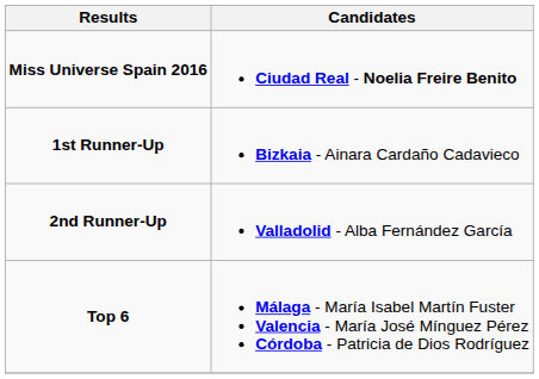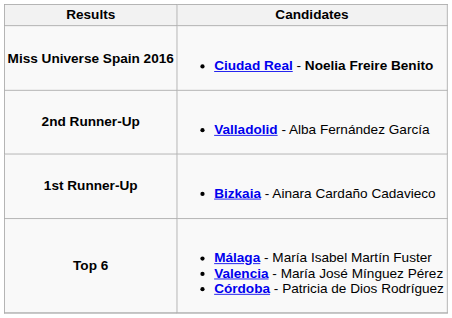 <table class="wikitable">
 <tr>
 <th>Results</th>
 <th>Candidates</th>
 </tr>
 <tr>
 <td style="text-align:center;"><strong>Miss Universe Spain 2016</strong></td>
 <td><br><ul><li><strong> <a href='#'>Ciudad Real</a></strong> - <strong>Noelia Freire Benito</strong></li></ul></td>
 </tr>
 <tr>
+<td style="text-align:center;"><strong>2nd Runner-Up</strong></td>
+<td><br><ul><li><strong><a href='#'>Valladolid</a></strong> - Alba Fernández García</li></ul></td>
+</tr>
+<tr>
 <td style="text-align:center;"><strong>1st Runner-Up</strong></td>
 <td><br><ul><li><strong><a href='#'>Bizkaia</a></strong> - Ainara Cardaño Cadavieco</li></ul></td>
-</tr>
-<tr>
-<td style="text-align:center;"><strong>2nd Runner-Up</strong></td>
-<td><br><ul><li><strong><a href='#'>Valladolid</a></strong> - Alba Fernández García</li></ul></td>
 </tr>
 <tr>
 <td style="text-align:center;"><strong>Top 6</strong></td>
 <td><br><ul><li><strong><a href='#'>Málaga</a></strong> - María Isabel Martín Fuster</li><li><strong><a href='#'>Valencia</a></strong> - María José Mínguez Pérez</li><li><strong><a href='#'>Córdoba</a></strong> - Patricia de Dios Rodríguez</li></ul></td>
 </tr>
 <tr>
 </tr>
 </table>
